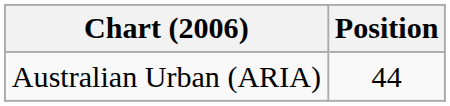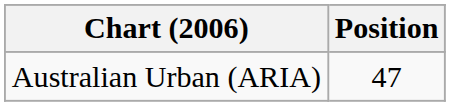 <table class="wikitable">
 <tr>
 <th>Chart (2006)</th>
 <th>Position</th>
 </tr>
 <tr>
 <td>Australian Urban (ARIA)</td>
-<td style="text-align:center;">44</td>
+<td style="text-align:center;">47</td>
 </tr>
 </table>
